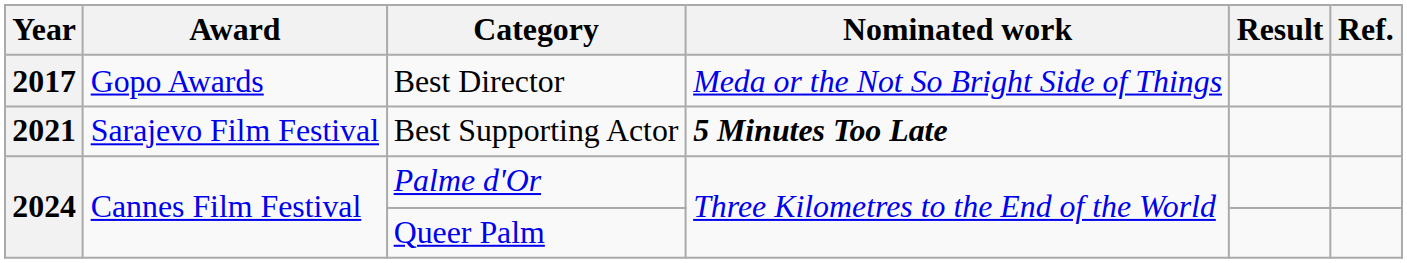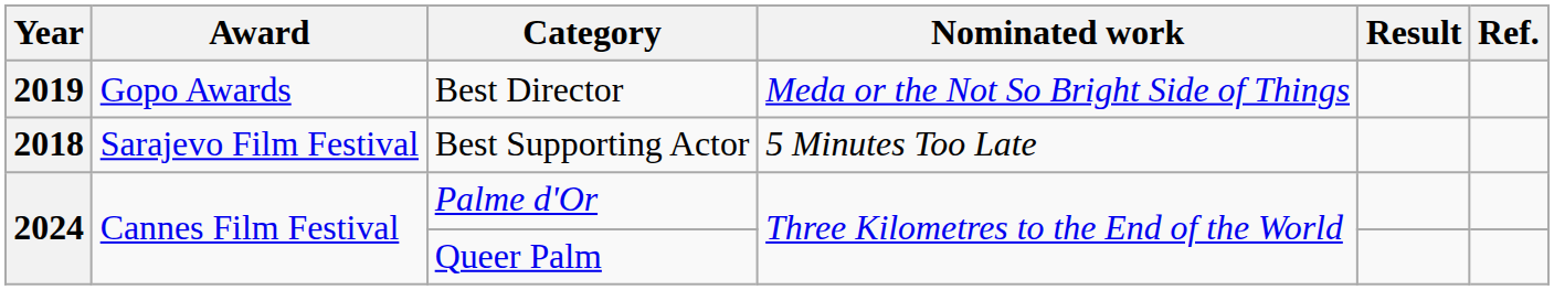 <table class="wikitable sortable plainrowheaders">
 <tr>
 <th scope="col">Year</th>
 <th scope="col">Award</th>
 <th scope="col">Category</th>
 <th scope="col">Nominated work</th>
 <th scope="col">Result</th>
 <th scope="col">Ref.</th>
 </tr>
 <tr>
-<th scope="row">2017</th>
+<th scope="row">2019</th>
 <td><a href='#'>Gopo Awards</a></td>
 <td>Best Director</td>
 <td><em><a href='#'>Meda or the Not So Bright Side of Things</a></em></td>
 <td></td>
 <td align="center"></td>
 </tr>
 <tr>
-<th scope="row">2021</th>
+<th scope="row">2018</th>
 <td><a href='#'>Sarajevo Film Festival</a></td>
 <td>Best Supporting Actor</td>
-<td><strong><em>5 Minutes Too Late</em></strong></td>
+<td><em>5 Minutes Too Late</em></td>
 <td></td>
 <td align="center"></td>
 </tr>
 <tr>
 <th scope="row" rowspan="2">2024</th>
 <td rowspan="2"><a href='#'>Cannes Film Festival</a></td>
 <td><em><a href='#'>Palme d'Or</a></em></td>
 <td rowspan="2"><em><a href='#'>Three Kilometres to the End of the World</a></em></td>
 <td></td>
 <td align="center"></td>
 </tr>
 <tr>
 <td><a href='#'>Queer Palm</a></td>
 <td></td>
 <td align="center"></td>
 </tr>
 </table>
